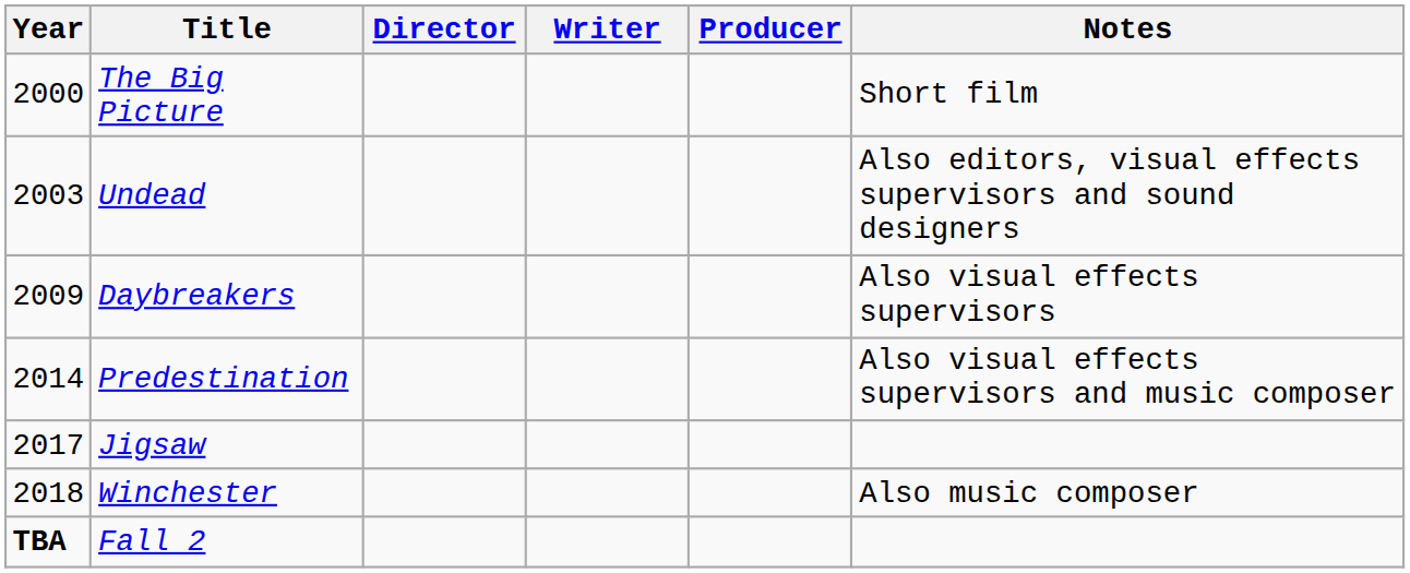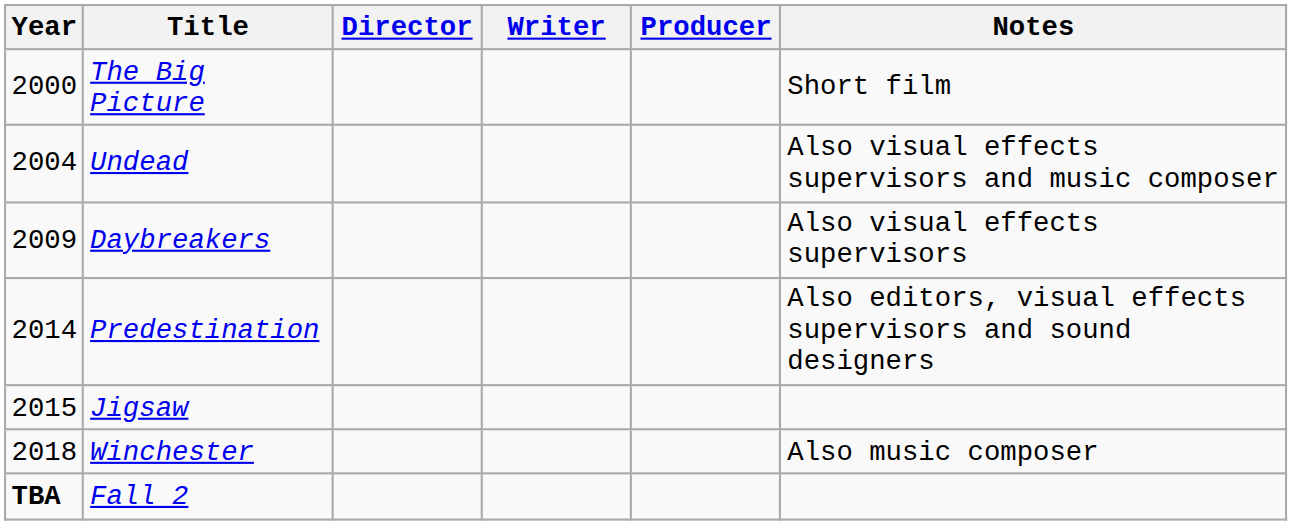 <table class="wikitable">
 <tr>
 <th>Year</th>
 <th>Title</th>
 <th width=65><a href='#'>Director</a></th>
 <th width=65><a href='#'>Writer</a></th>
 <th width=65><a href='#'>Producer</a></th>
 <th>Notes</th>
 </tr>
 <tr>
 <td>2000</td>
 <td><em><a href='#'>The Big Picture</a></em></td>
 <td></td>
 <td></td>
 <td></td>
 <td>Short film</td>
 </tr>
 <tr>
-<td>2003</td>
+<td>2004</td>
 <td><em><a href='#'>Undead</a></em></td>
 <td></td>
 <td></td>
 <td></td>
-<td>Also editors, visual effects supervisors and sound designers</td>
+<td>Also visual effects supervisors and music composer </td>
 </tr>
 <tr>
 <td>2009</td>
 <td><em><a href='#'>Daybreakers</a></em></td>
 <td></td>
 <td></td>
 <td></td>
 <td>Also visual effects supervisors</td>
 </tr>
 <tr>
 <td>2014</td>
 <td><em><a href='#'>Predestination</a></em></td>
 <td></td>
 <td></td>
 <td></td>
-<td>Also visual effects supervisors and music composer </td>
+<td>Also editors, visual effects supervisors and sound designers</td>
 </tr>
 <tr>
-<td>2017</td>
+<td>2015</td>
 <td><em><a href='#'>Jigsaw</a></em></td>
 <td></td>
 <td></td>
 <td></td>
 <td></td>
 </tr>
 <tr>
 <td>2018</td>
 <td><em><a href='#'>Winchester</a></em></td>
 <td></td>
 <td></td>
 <td></td>
 <td>Also music composer </td>
 </tr>
 <tr>
 <td><strong>TBA</strong></td>
 <td><em><a href='#'>Fall 2</a></em></td>
 <td></td>
 <td></td>
 <td></td>
 <td></td>
 </tr>
 </table>
